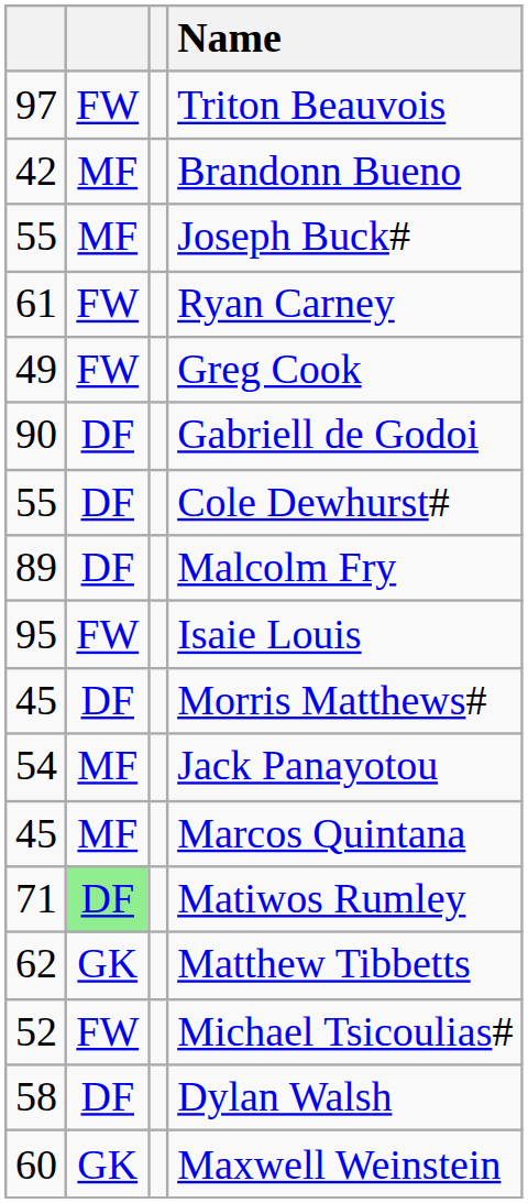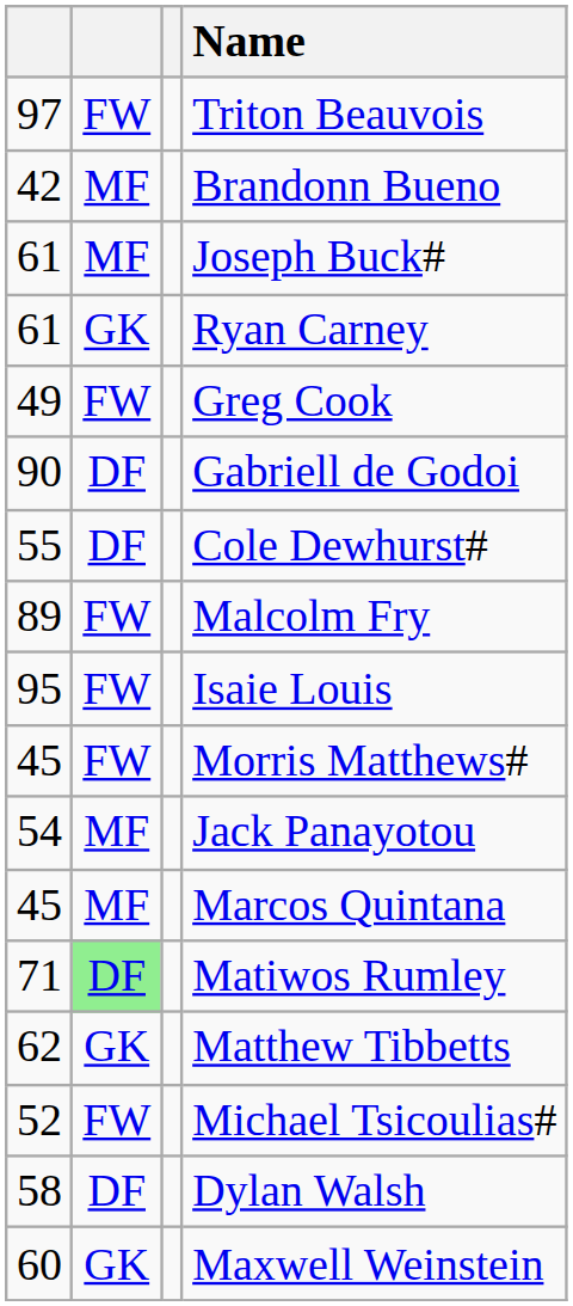 <table class="wikitable sortable" style="text-align:center;">
 <tr>
 <th></th>
 <th></th>
 <th></th>
 <th style="text-align:left;">Name</th>
 </tr>
 <tr>
 <td>97</td>
 <td><a href='#'>FW</a></td>
 <td></td>
 <td data-sort-value="Beauvois, Triton" style="text-align:left;"><a href='#'>Triton Beauvois</a></td>
 </tr>
 <tr>
 <td>42</td>
 <td><a href='#'>MF</a></td>
 <td></td>
 <td data-sort-value="Bueno, Brandonn" style="text-align:left;"><a href='#'>Brandonn Bueno</a></td>
 </tr>
 <tr>
-<td>55</td>
+<td>61</td>
 <td><a href='#'>MF</a></td>
 <td></td>
 <td data-sort-value="Buck, Joseph" style="text-align:left;"><a href='#'>Joseph Buck</a>#</td>
 </tr>
 <tr>
 <td>61</td>
-<td><a href='#'>FW</a></td>
+<td><a href='#'>GK</a></td>
 <td></td>
 <td data-sort-value="Carney, Ryan" style="text-align:left;"><a href='#'>Ryan Carney</a></td>
 </tr>
 <tr>
 <td>49</td>
 <td><a href='#'>FW</a></td>
 <td></td>
 <td data-sort-value="Cook, Greg" style="text-align:left;"><a href='#'>Greg Cook</a></td>
 </tr>
 <tr>
 <td>90</td>
 <td><a href='#'>DF</a></td>
 <td></td>
 <td data-sort-value="de Godoi, Gabriell" style="text-align:left;"><a href='#'>Gabriell de Godoi</a></td>
 </tr>
 <tr>
 <td>55</td>
 <td><a href='#'>DF</a></td>
 <td></td>
 <td data-sort-value="Dewhurst, Cole" style="text-align:left;"><a href='#'>Cole Dewhurst</a>#</td>
 </tr>
 <tr>
 <td>89</td>
-<td><a href='#'>DF</a></td>
+<td><a href='#'>FW</a></td>
 <td></td>
 <td data-sort-value="Fry, Malcolm" style="text-align:left;"><a href='#'>Malcolm Fry</a></td>
 </tr>
 <tr>
 <td>95</td>
 <td><a href='#'>FW</a></td>
 <td></td>
 <td data-sort-value="Louis, Isaie" style="text-align:left;"><a href='#'>Isaie Louis</a></td>
 </tr>
 <tr>
 <td>45</td>
-<td><a href='#'>DF</a></td>
+<td><a href='#'>FW</a></td>
 <td></td>
 <td data-sort-value="Matthews, Morris" style="text-align:left;"><a href='#'>Morris Matthews</a>#</td>
 </tr>
 <tr>
 <td>54</td>
 <td><a href='#'>MF</a></td>
 <td></td>
 <td data-sort-value="Panayotou, Jack" style="text-align:left;"><a href='#'>Jack Panayotou</a></td>
 </tr>
 <tr>
 <td>45</td>
 <td><a href='#'>MF</a></td>
 <td></td>
 <td data-sort-value="Quintana, Marcos" style="text-align:left;"><a href='#'>Marcos Quintana</a></td>
 </tr>
 <tr>
 <td>71</td>
 <td style="background: lightgreen;"><a href='#'>DF</a></td>
 <td></td>
 <td data-sort-value="Rumley, Matiwos" style="text-align:left;"><a href='#'>Matiwos Rumley</a></td>
 </tr>
 <tr>
 <td>62</td>
 <td><a href='#'>GK</a></td>
 <td></td>
 <td data-sort-value="Tibbetts, Matthew" style="text-align:left;"><a href='#'>Matthew Tibbetts</a></td>
 </tr>
 <tr>
 <td>52</td>
 <td><a href='#'>FW</a></td>
 <td></td>
 <td data-sort-value="Tsicoulias, Michael" style="text-align:left;"><a href='#'>Michael Tsicoulias</a>#</td>
 </tr>
 <tr>
 <td>58</td>
 <td><a href='#'>DF</a></td>
 <td></td>
 <td data-sort-value="Walsh, Dylan" style="text-align:left;"><a href='#'>Dylan Walsh</a></td>
 </tr>
 <tr>
 <td>60</td>
 <td><a href='#'>GK</a></td>
 <td></td>
 <td data-sort-value="Weinstein, Maxwell" style="text-align:left;"><a href='#'>Maxwell Weinstein</a></td>
 </tr>
 </table>
